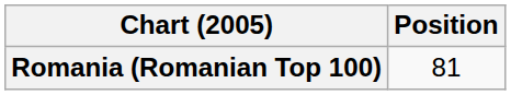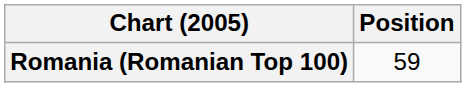 <table class="wikitable plainrowheaders" style="text-align:center">
 <tr>
 <th>Chart (2005)</th>
 <th>Position</th>
 </tr>
 <tr>
 <th scope="row">Romania (Romanian Top 100)</th>
-<td>81</td>
+<td>59</td>
 </tr>
 </table>
